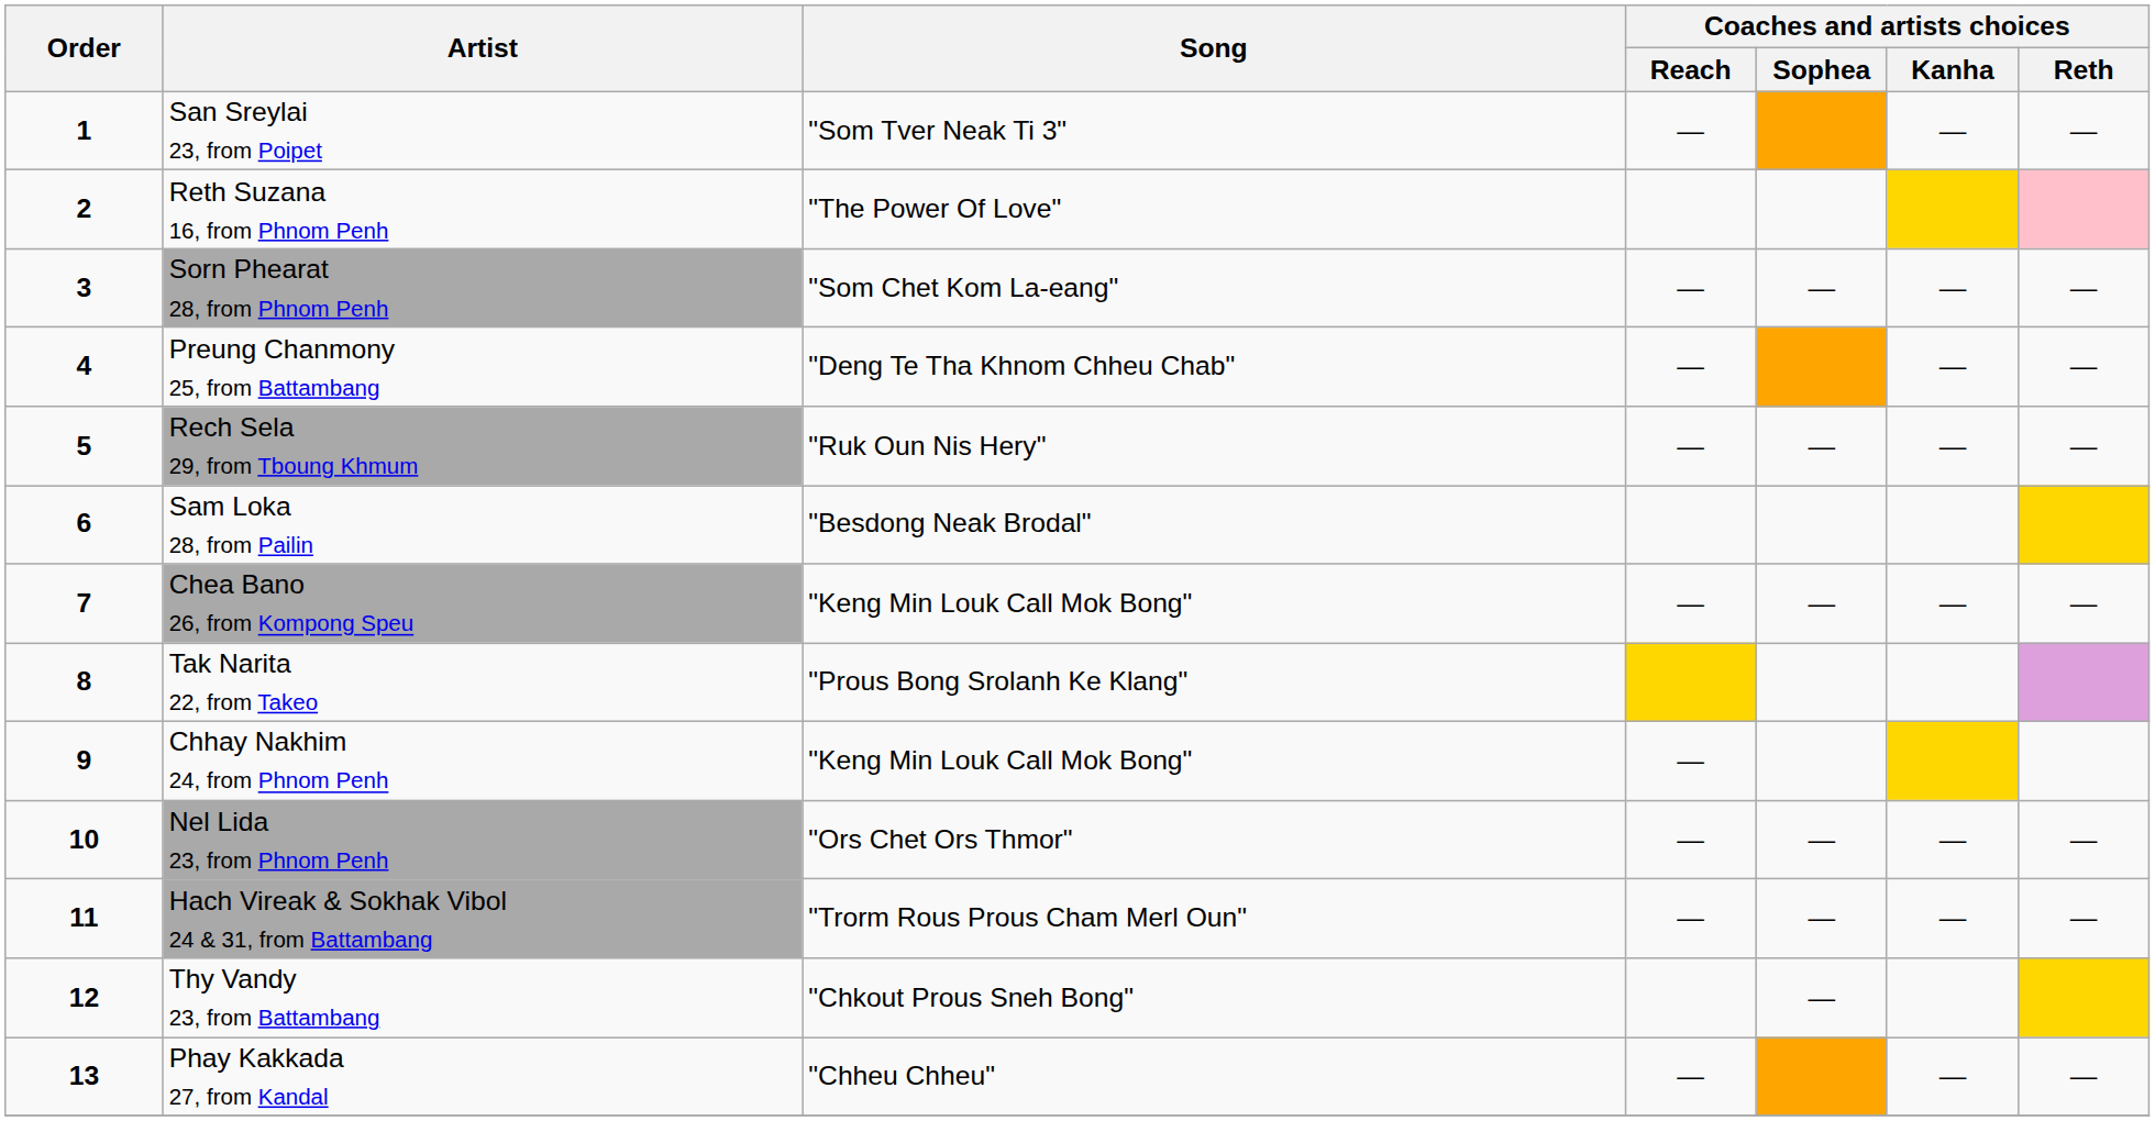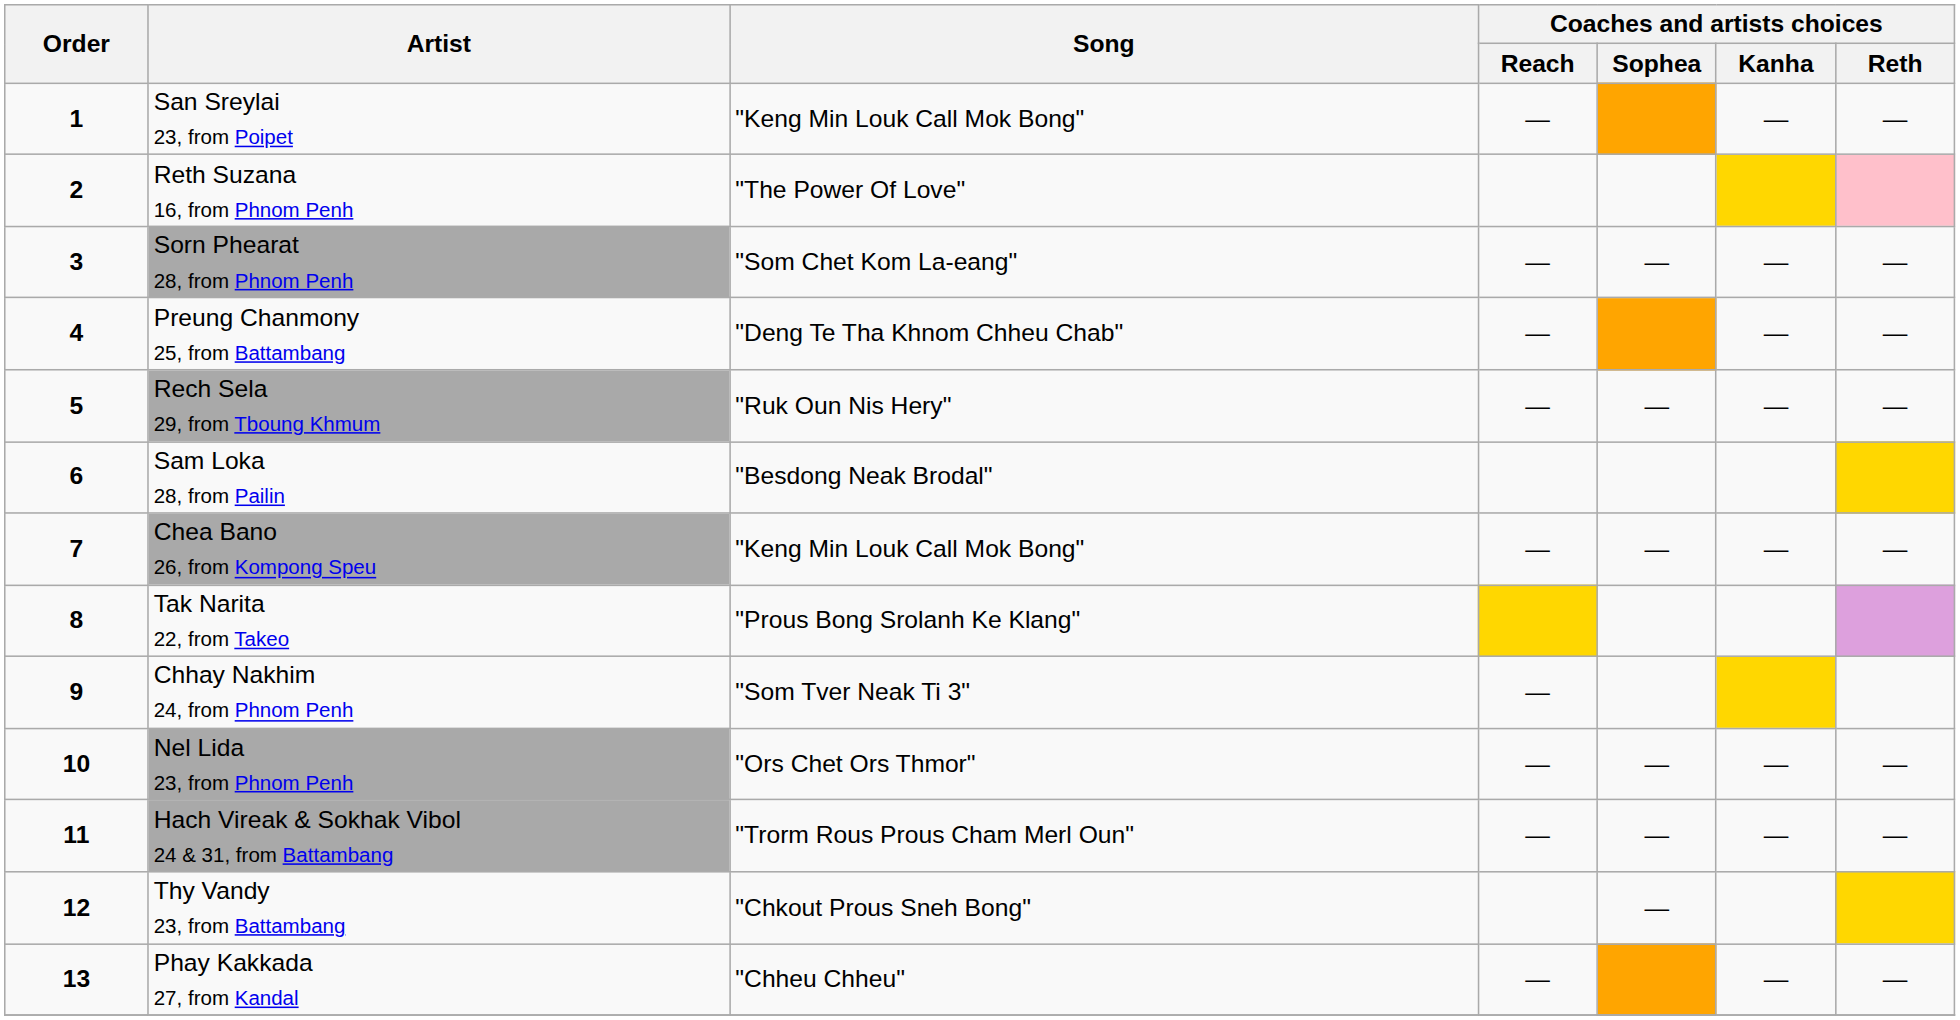 <table class="wikitable" style="width:80%;">
 <tr>
 <th rowspan=2>Order</th>
 <th rowspan=2>Artist</th>
 <th rowspan=2>Song</th>
 <th colspan=4>Coaches and artists choices</th>
 </tr>
 <tr>
 <th width="70">Reach</th>
 <th width="70">Sophea</th>
 <th width="70">Kanha</th>
 <th width="70">Reth</th>
 </tr>
 <tr>
 <td align="center"><strong>1</strong></td>
 <td>San Sreylai<br><sub>23, from <a href='#'>Poipet</a></sub></td>
-<td>"Som Tver Neak Ti 3"</td>
+<td>"Keng Min Louk Call Mok Bong"</td>
 <td align="center">—</td>
 <td style=";background:orange;text-align:center;"></td>
 <td align="center">—</td>
 <td align="center">—</td>
 </tr>
 <tr>
 <td align="center"><strong>2</strong></td>
 <td>Reth Suzana<br><sub>16, from <a href='#'>Phnom Penh</a></sub></td>
 <td>"The Power Of Love"</td>
 <td style="text-align:center;"></td>
 <td style="text-align:center;"></td>
 <td style="background:gold;text-align:center;"></td>
 <td style="background:pink;text-align:center;"><strong></strong></td>
 </tr>
 <tr>
 <td align="center"><strong>3</strong></td>
 <td style="background:darkgrey;text-align:left;">Sorn Phearat<br><sub>28, from <a href='#'>Phnom Penh</a></sub></td>
 <td>"Som Chet Kom La-eang"</td>
 <td align="center">—</td>
 <td align="center">—</td>
 <td align="center">—</td>
 <td align="center">—</td>
 </tr>
 <tr>
 <td align="center"><strong>4</strong></td>
 <td>Preung Chanmony<br><sub>25, from <a href='#'>Battambang</a></sub></td>
 <td>"Deng Te Tha Khnom Chheu Chab"</td>
 <td align="center">—</td>
 <td style=";background:orange;text-align:center;"></td>
 <td align="center">—</td>
 <td align="center">—</td>
 </tr>
 <tr>
 <td align="center"><strong>5</strong></td>
 <td style="background:darkgrey;text-align:left;">Rech Sela<br><sub>29, from <a href='#'>Tboung Khmum</a></sub></td>
 <td>"Ruk Oun Nis Hery"</td>
 <td align="center">—</td>
 <td align="center">—</td>
 <td align="center">—</td>
 <td align="center">—</td>
 </tr>
 <tr>
 <td align="center"><strong>6</strong></td>
 <td>Sam Loka<br><sub>28, from <a href='#'>Pailin</a></sub></td>
 <td>"Besdong Neak Brodal"</td>
 <td style="text-align:center;"></td>
 <td style="text-align:center;"></td>
 <td style="text-align:center;"></td>
 <td style="background:gold;text-align:center;"></td>
 </tr>
 <tr>
 <td align="center"><strong>7</strong></td>
 <td style="background:darkgrey;text-align:left;">Chea Bano<br><sub>26, from <a href='#'>Kompong Speu</a></sub></td>
 <td>"Keng Min Louk Call Mok Bong"</td>
 <td align="center">—</td>
 <td align="center">—</td>
 <td align="center">—</td>
 <td align="center">—</td>
 </tr>
 <tr>
 <td align="center"><strong>8</strong></td>
 <td>Tak Narita<br><sub>22, from <a href='#'>Takeo</a></sub></td>
 <td>"Prous Bong Srolanh Ke Klang"</td>
 <td style="background:gold;text-align:center;"></td>
 <td style="text-align:center;"></td>
 <td style="text-align:center;"></td>
 <td style="background:#dda0dd;text-align:center;"><strong></strong></td>
 </tr>
 <tr>
 <td align="center"><strong>9</strong></td>
 <td>Chhay Nakhim<br><sub>24, from <a href='#'>Phnom Penh</a></sub></td>
-<td>"Keng Min Louk Call Mok Bong"</td>
+<td>"Som Tver Neak Ti 3"</td>
 <td align="center">—</td>
 <td style="text-align:center;"></td>
 <td style="background:gold;text-align:center;"></td>
 <td style="text-align:center;"></td>
 </tr>
 <tr>
 <td align="center"><strong>10</strong></td>
 <td style="background:darkgrey;text-align:left;">Nel Lida<br><sub>23, from <a href='#'>Phnom Penh</a></sub></td>
 <td>"Ors Chet Ors Thmor"</td>
 <td align="center">—</td>
 <td align="center">—</td>
 <td align="center">—</td>
 <td align="center">—</td>
 </tr>
 <tr>
 <td align="center"><strong>11</strong></td>
 <td style="background:darkgrey;text-align:left;">Hach Vireak & Sokhak Vibol<br><sub>24 & 31, from <a href='#'>Battambang</a></sub></td>
 <td>"Trorm Rous Prous Cham Merl Oun"</td>
 <td align="center">—</td>
 <td align="center">—</td>
 <td align="center">—</td>
 <td align="center">—</td>
 </tr>
 <tr>
 <td align="center"><strong>12</strong></td>
 <td>Thy Vandy<br><sub>23, from <a href='#'>Battambang</a></sub></td>
 <td>"Chkout Prous Sneh Bong"</td>
 <td style="text-align:center;"></td>
 <td align="center">—</td>
 <td style="text-align:center;"></td>
 <td style="background:gold;text-align:center;"></td>
 </tr>
 <tr>
 <td align="center"><strong>13</strong></td>
 <td>Phay Kakkada<br><sub>27, from <a href='#'>Kandal</a></sub></td>
 <td>"Chheu Chheu"</td>
 <td align="center">—</td>
 <td style=";background:orange;text-align:center;"></td>
 <td align="center">—</td>
 <td align="center">—</td>
 </tr>
 <tr>
 </tr>
 </table>
